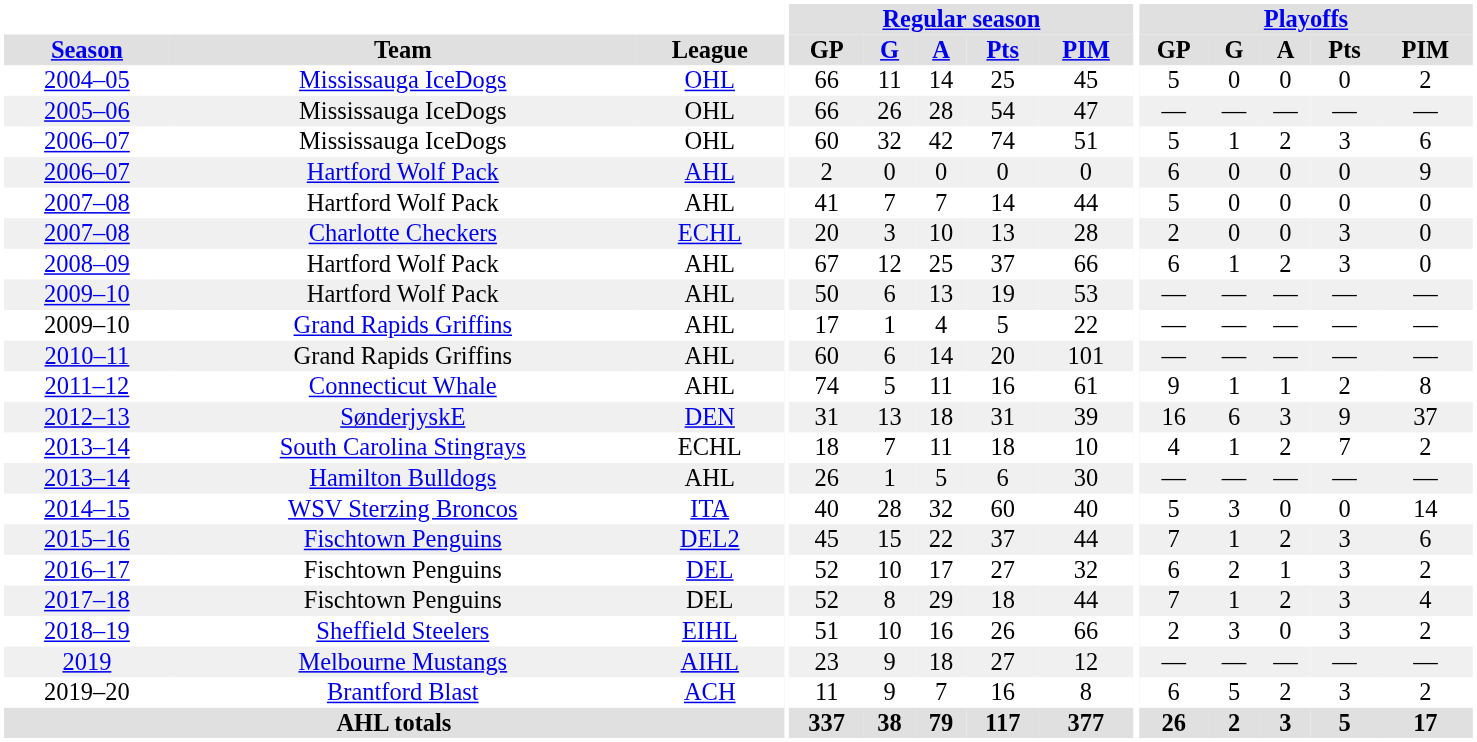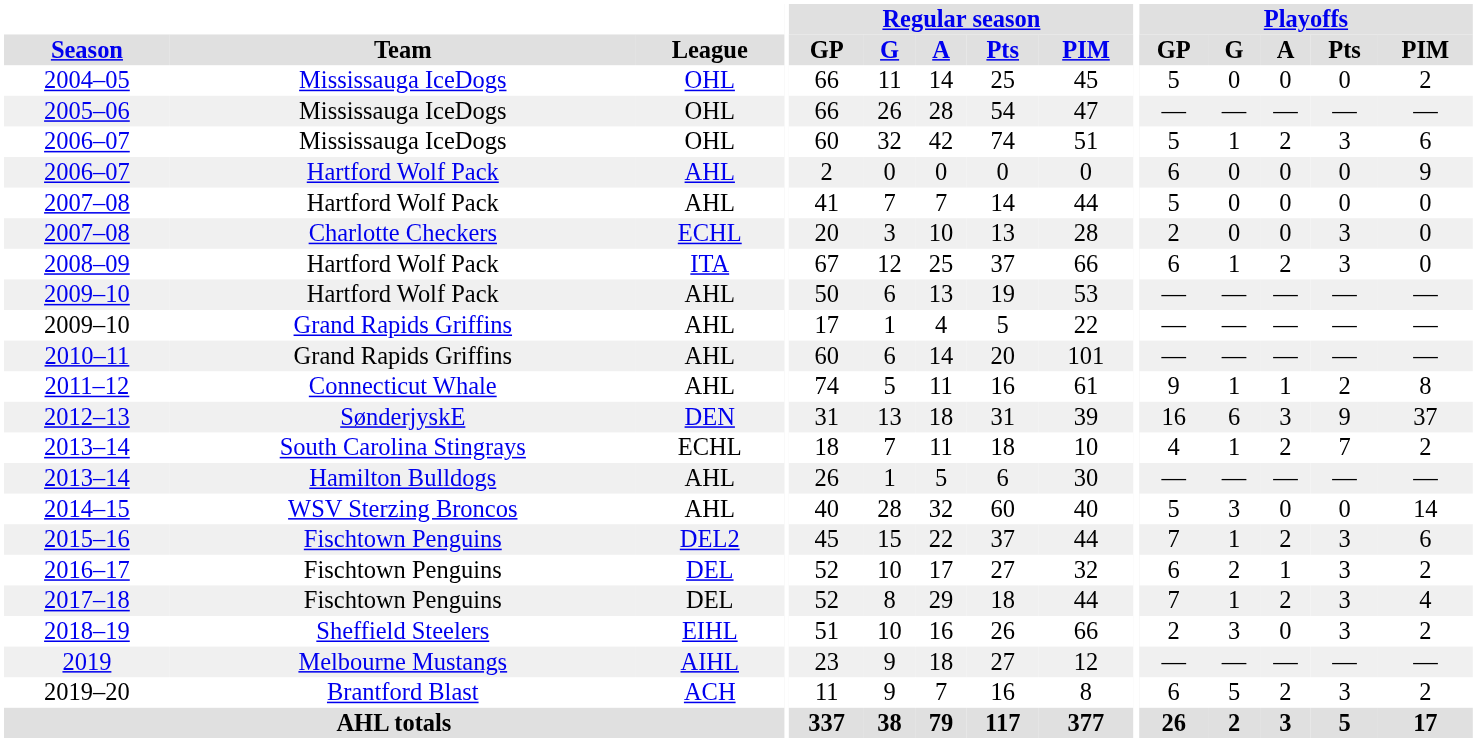 <table border="0" cellpadding="1" cellspacing="0" style="text-align:center; width:60em">
 <tr bgcolor="#e0e0e0">
 <th colspan="3" bgcolor="#ffffff"></th>
 <th rowspan="99" bgcolor="#ffffff"></th>
 <th colspan="5"><a href='#'>Regular season</a></th>
 <th rowspan="99" bgcolor="#ffffff"></th>
 <th colspan="5"><a href='#'>Playoffs</a></th>
 </tr>
 <tr bgcolor="#e0e0e0">
 <th><a href='#'>Season</a></th>
 <th>Team</th>
 <th>League</th>
 <th>GP</th>
 <th><a href='#'>G</a></th>
 <th><a href='#'>A</a></th>
 <th><a href='#'>Pts</a></th>
 <th><a href='#'>PIM</a></th>
 <th>GP</th>
 <th>G</th>
 <th>A</th>
 <th>Pts</th>
 <th>PIM</th>
 </tr>
 <tr ALIGN="center">
 <td><a href='#'>2004–05</a></td>
 <td><a href='#'>Mississauga IceDogs</a></td>
 <td><a href='#'>OHL</a></td>
 <td>66</td>
 <td>11</td>
 <td>14</td>
 <td>25</td>
 <td>45</td>
 <td>5</td>
 <td>0</td>
 <td>0</td>
 <td>0</td>
 <td>2</td>
 </tr>
 <tr ALIGN="center" bgcolor="#f0f0f0">
 <td><a href='#'>2005–06</a></td>
 <td>Mississauga IceDogs</td>
 <td>OHL</td>
 <td>66</td>
 <td>26</td>
 <td>28</td>
 <td>54</td>
 <td>47</td>
 <td>—</td>
 <td>—</td>
 <td>—</td>
 <td>—</td>
 <td>—</td>
 </tr>
 <tr ALIGN="center">
 <td><a href='#'>2006–07</a></td>
 <td>Mississauga IceDogs</td>
 <td>OHL</td>
 <td>60</td>
 <td>32</td>
 <td>42</td>
 <td>74</td>
 <td>51</td>
 <td>5</td>
 <td>1</td>
 <td>2</td>
 <td>3</td>
 <td>6</td>
 </tr>
 <tr ALIGN="center" bgcolor="#f0f0f0">
 <td><a href='#'>2006–07</a></td>
 <td><a href='#'>Hartford Wolf Pack</a></td>
 <td><a href='#'>AHL</a></td>
 <td>2</td>
 <td>0</td>
 <td>0</td>
 <td>0</td>
 <td>0</td>
 <td>6</td>
 <td>0</td>
 <td>0</td>
 <td>0</td>
 <td>9</td>
 </tr>
 <tr ALIGN="center">
 <td><a href='#'>2007–08</a></td>
 <td>Hartford Wolf Pack</td>
 <td>AHL</td>
 <td>41</td>
 <td>7</td>
 <td>7</td>
 <td>14</td>
 <td>44</td>
 <td>5</td>
 <td>0</td>
 <td>0</td>
 <td>0</td>
 <td>0</td>
 </tr>
 <tr ALIGN="center" bgcolor="#f0f0f0">
 <td><a href='#'>2007–08</a></td>
 <td><a href='#'>Charlotte Checkers</a></td>
 <td><a href='#'>ECHL</a></td>
 <td>20</td>
 <td>3</td>
 <td>10</td>
 <td>13</td>
 <td>28</td>
 <td>2</td>
 <td>0</td>
 <td>0</td>
 <td>3</td>
 <td>0</td>
 </tr>
 <tr ALIGN="center">
 <td><a href='#'>2008–09</a></td>
 <td>Hartford Wolf Pack</td>
-<td>AHL</td>
+<td><a href='#'>ITA</a></td>
 <td>67</td>
 <td>12</td>
 <td>25</td>
 <td>37</td>
 <td>66</td>
 <td>6</td>
 <td>1</td>
 <td>2</td>
 <td>3</td>
 <td>0</td>
 </tr>
 <tr ALIGN="center" bgcolor="#f0f0f0">
 <td><a href='#'>2009–10</a></td>
 <td>Hartford Wolf Pack</td>
 <td>AHL</td>
 <td>50</td>
 <td>6</td>
 <td>13</td>
 <td>19</td>
 <td>53</td>
 <td>—</td>
 <td>—</td>
 <td>—</td>
 <td>—</td>
 <td>—</td>
 </tr>
 <tr ALIGN="center">
 <td>2009–10</td>
 <td><a href='#'>Grand Rapids Griffins</a></td>
 <td>AHL</td>
 <td>17</td>
 <td>1</td>
 <td>4</td>
 <td>5</td>
 <td>22</td>
 <td>—</td>
 <td>—</td>
 <td>—</td>
 <td>—</td>
 <td>—</td>
 </tr>
 <tr ALIGN="center" bgcolor="#f0f0f0">
 <td><a href='#'>2010–11</a></td>
 <td>Grand Rapids Griffins</td>
 <td>AHL</td>
 <td>60</td>
 <td>6</td>
 <td>14</td>
 <td>20</td>
 <td>101</td>
 <td>—</td>
 <td>—</td>
 <td>—</td>
 <td>—</td>
 <td>—</td>
 </tr>
 <tr ALIGN="center">
 <td><a href='#'>2011–12</a></td>
 <td><a href='#'>Connecticut Whale</a></td>
 <td>AHL</td>
 <td>74</td>
 <td>5</td>
 <td>11</td>
 <td>16</td>
 <td>61</td>
 <td>9</td>
 <td>1</td>
 <td>1</td>
 <td>2</td>
 <td>8</td>
 </tr>
 <tr ALIGN="center" bgcolor="#f0f0f0">
 <td><a href='#'>2012–13</a></td>
 <td><a href='#'>SønderjyskE</a></td>
 <td><a href='#'>DEN</a></td>
 <td>31</td>
 <td>13</td>
 <td>18</td>
 <td>31</td>
 <td>39</td>
 <td>16</td>
 <td>6</td>
 <td>3</td>
 <td>9</td>
 <td>37</td>
 </tr>
 <tr ALIGN="center">
 <td><a href='#'>2013–14</a></td>
 <td><a href='#'>South Carolina Stingrays</a></td>
 <td>ECHL</td>
 <td>18</td>
 <td>7</td>
 <td>11</td>
 <td>18</td>
 <td>10</td>
 <td>4</td>
 <td>1</td>
 <td>2</td>
 <td>7</td>
 <td>2</td>
 </tr>
 <tr ALIGN="center" bgcolor="#f0f0f0">
 <td><a href='#'>2013–14</a></td>
 <td><a href='#'>Hamilton Bulldogs</a></td>
 <td>AHL</td>
 <td>26</td>
 <td>1</td>
 <td>5</td>
 <td>6</td>
 <td>30</td>
 <td>—</td>
 <td>—</td>
 <td>—</td>
 <td>—</td>
 <td>—</td>
 </tr>
 <tr>
 </tr>
 <tr ALIGN="center">
 <td><a href='#'>2014–15</a></td>
 <td><a href='#'>WSV Sterzing Broncos</a></td>
-<td><a href='#'>ITA</a></td>
+<td>AHL</td>
 <td>40</td>
 <td>28</td>
 <td>32</td>
 <td>60</td>
 <td>40</td>
 <td>5</td>
 <td>3</td>
 <td>0</td>
 <td>0</td>
 <td>14</td>
 </tr>
 <tr>
 </tr>
 <tr ALIGN="center" bgcolor="#f0f0f0">
 <td><a href='#'>2015–16</a></td>
 <td><a href='#'>Fischtown Penguins</a></td>
 <td><a href='#'>DEL2</a></td>
 <td>45</td>
 <td>15</td>
 <td>22</td>
 <td>37</td>
 <td>44</td>
 <td>7</td>
 <td>1</td>
 <td>2</td>
 <td>3</td>
 <td>6</td>
 </tr>
 <tr>
 </tr>
 <tr ALIGN="center">
 <td><a href='#'>2016–17</a></td>
 <td>Fischtown Penguins</td>
 <td><a href='#'>DEL</a></td>
 <td>52</td>
 <td>10</td>
 <td>17</td>
 <td>27</td>
 <td>32</td>
 <td>6</td>
 <td>2</td>
 <td>1</td>
 <td>3</td>
 <td>2</td>
 </tr>
 <tr>
 </tr>
 <tr ALIGN="center" bgcolor="#f0f0f0">
 <td><a href='#'>2017–18</a></td>
 <td>Fischtown Penguins</td>
 <td>DEL</td>
 <td>52</td>
 <td>8</td>
 <td>29</td>
 <td>18</td>
 <td>44</td>
 <td>7</td>
 <td>1</td>
 <td>2</td>
 <td>3</td>
 <td>4</td>
 </tr>
 <tr>
 </tr>
 <tr ALIGN="center">
 <td><a href='#'>2018–19</a></td>
 <td><a href='#'>Sheffield Steelers</a></td>
 <td><a href='#'>EIHL</a></td>
 <td>51</td>
 <td>10</td>
 <td>16</td>
 <td>26</td>
 <td>66</td>
 <td>2</td>
 <td>3</td>
 <td>0</td>
 <td>3</td>
 <td>2</td>
 </tr>
 <tr>
 </tr>
 <tr ALIGN="center" bgcolor="#f0f0f0">
 <td><a href='#'>2019</a></td>
 <td><a href='#'>Melbourne Mustangs</a></td>
 <td><a href='#'>AIHL</a></td>
 <td>23</td>
 <td>9</td>
 <td>18</td>
 <td>27</td>
 <td>12</td>
 <td>—</td>
 <td>—</td>
 <td>—</td>
 <td>—</td>
 <td>—</td>
 </tr>
 <tr>
 </tr>
 <tr ALIGN="center">
 <td>2019–20</td>
 <td><a href='#'>Brantford Blast</a></td>
 <td><a href='#'>ACH</a></td>
 <td>11</td>
 <td>9</td>
 <td>7</td>
 <td>16</td>
 <td>8</td>
 <td>6</td>
 <td>5</td>
 <td>2</td>
 <td>3</td>
 <td>2</td>
 </tr>
 <tr bgcolor="#e0e0e0">
 <th colspan="3">AHL totals</th>
 <th>337</th>
 <th>38</th>
 <th>79</th>
 <th>117</th>
 <th>377</th>
 <th>26</th>
 <th>2</th>
 <th>3</th>
 <th>5</th>
 <th>17</th>
 </tr>
 </table>
